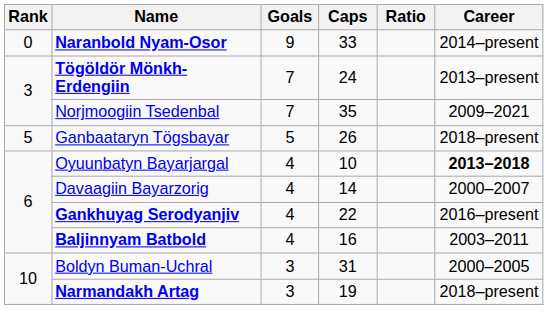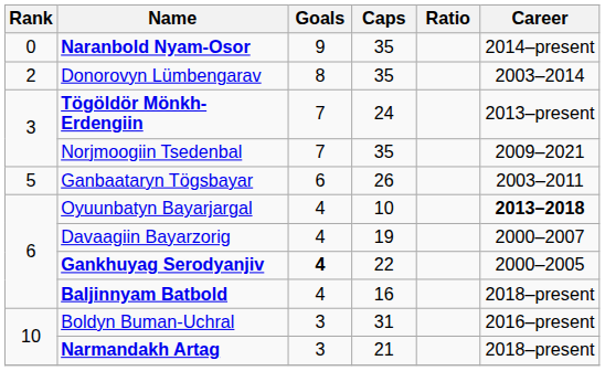 <table class="wikitable sortable" style="text-align:center;">
 <tr>
 <th width=30px>Rank</th>
 <th style="width:200px;">Name</th>
 <th width=50px>Goals</th>
 <th width=50px>Caps</th>
 <th width=50px>Ratio</th>
 <th width=100px>Career</th>
 </tr>
 <tr>
 <td>0</td>
 <td align="left"><strong><a href='#'>Naranbold Nyam-Osor</a></strong></td>
 <td>9</td>
-<td>33</td>
+<td>35</td>
 <td></td>
 <td>2014–present</td>
+</tr>
+<tr>
+<td>2</td>
+<td align="left"><a href='#'>Donorovyn Lümbengarav</a></td>
+<td>8</td>
+<td>35</td>
+<td></td>
+<td>2003–2014</td>
 </tr>
 <tr>
 <td rowspan=2>3</td>
 <td align="left"><strong><a href='#'>Tögöldör Mönkh-Erdengiin</a></strong></td>
 <td>7</td>
 <td>24</td>
 <td></td>
 <td>2013–present</td>
 </tr>
 <tr>
 <td align="left"><a href='#'>Norjmoogiin Tsedenbal</a></td>
 <td>7</td>
 <td>35</td>
 <td></td>
 <td>2009–2021</td>
 </tr>
 <tr>
 <td>5</td>
 <td align="left"><a href='#'>Ganbaataryn Tögsbayar</a></td>
-<td>5</td>
+<td>6</td>
 <td>26</td>
 <td></td>
-<td>2018–present</td>
+<td>2003–2011</td>
 </tr>
 <tr>
 <td rowspan=4>6</td>
 <td align="left"><a href='#'>Oyuunbatyn Bayarjargal</a></td>
 <td>4</td>
 <td>10</td>
 <td></td>
 <td><strong>2013–2018</strong></td>
 </tr>
 <tr>
 <td align="left"><a href='#'>Davaagiin Bayarzorig</a></td>
 <td>4</td>
-<td>14</td>
+<td>19</td>
 <td></td>
 <td>2000–2007</td>
 </tr>
 <tr>
 <td align="left"><strong><a href='#'>Gankhuyag Serodyanjiv</a></strong></td>
-<td>4</td>
+<td><strong>4</strong></td>
 <td>22</td>
 <td></td>
-<td>2016–present</td>
+<td>2000–2005</td>
 </tr>
 <tr>
 <td align="left"><strong><a href='#'>Baljinnyam Batbold</a></strong></td>
 <td>4</td>
 <td>16</td>
 <td></td>
-<td>2003–2011</td>
+<td>2018–present</td>
 </tr>
 <tr>
 <td rowspan=2>10</td>
 <td align="left"><a href='#'>Boldyn Buman-Uchral</a></td>
 <td>3</td>
 <td>31</td>
 <td></td>
-<td>2000–2005</td>
+<td>2016–present</td>
 </tr>
 <tr>
 <td align="left"><strong><a href='#'>Narmandakh Artag</a></strong></td>
 <td>3</td>
-<td>19</td>
+<td>21</td>
 <td></td>
 <td>2018–present</td>
 </tr>
 <tr>
 </tr>
 </table>
